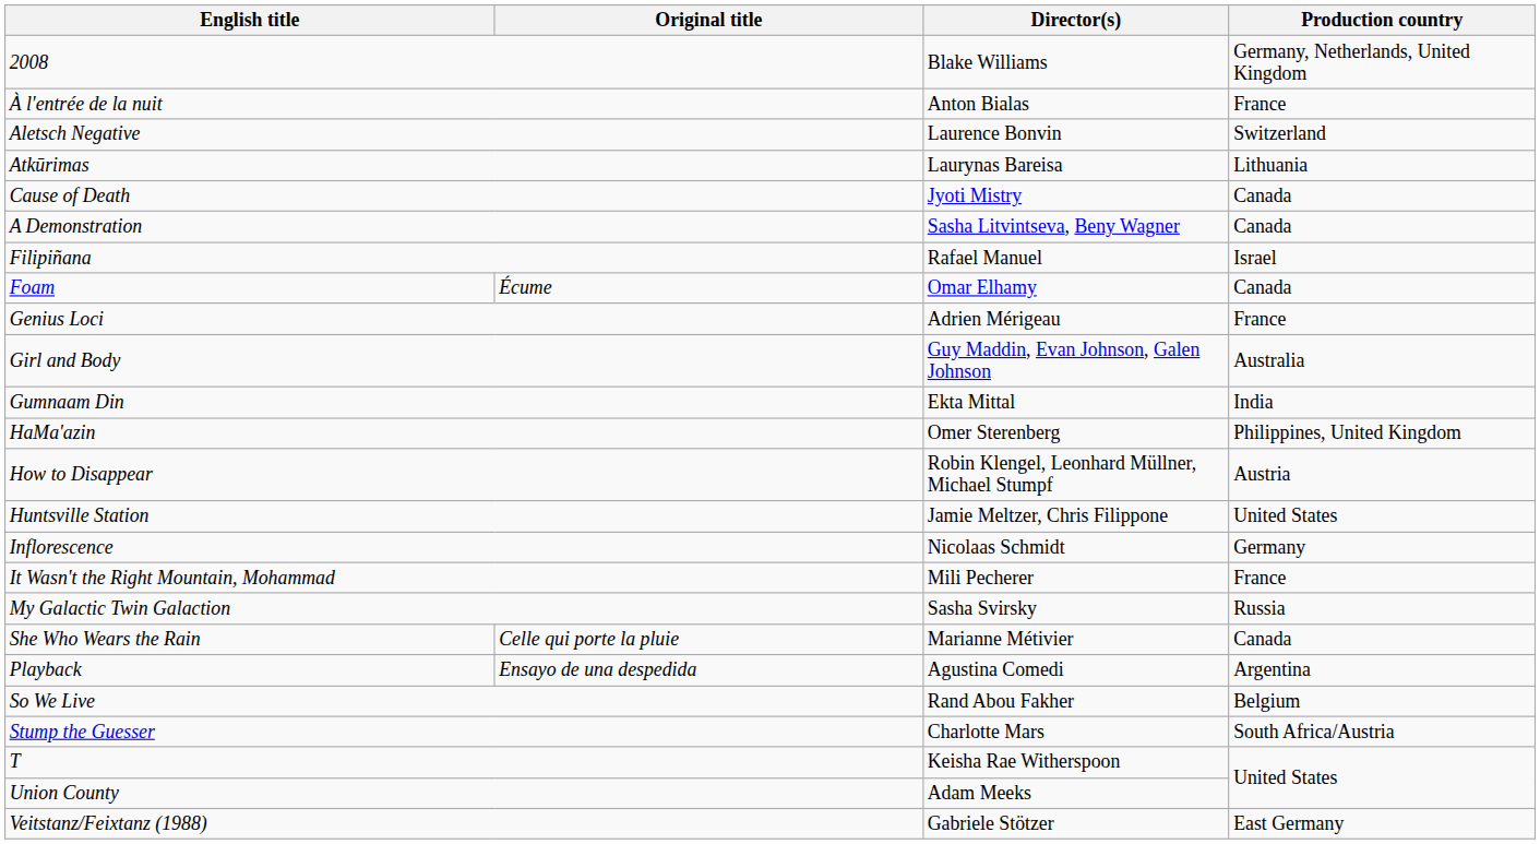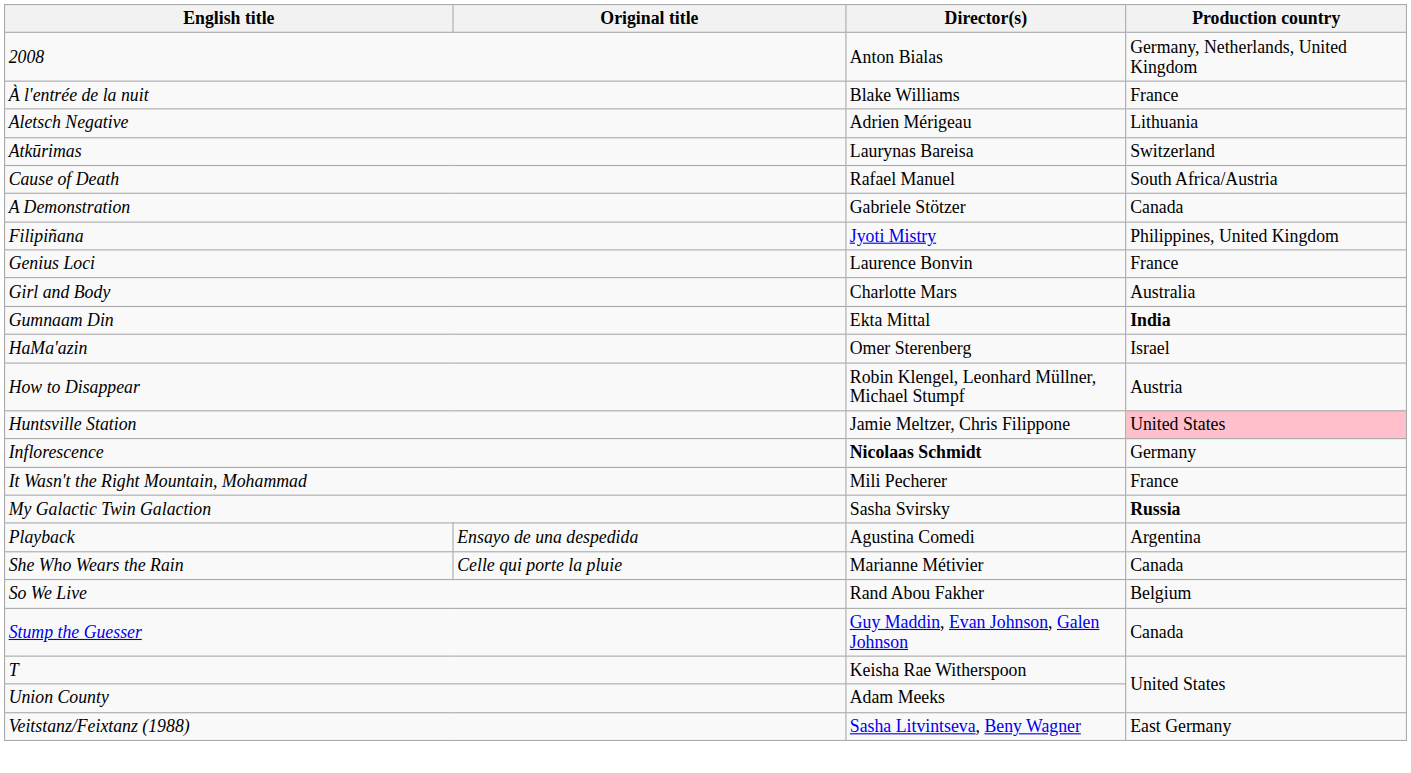 <table class="wikitable" width="100%" cellpadding="5">
 <tr>
 <th scope="col" width="32%">English title</th>
 <th scope="col" width="28%">Original title</th>
 <th scope="col" width="20%">Director(s)</th>
 <th scope="col" width="20%">Production country</th>
 </tr>
 <tr>
 <td colspan=2><em>2008</em></td>
-<td>Blake Williams</td>
+<td>Anton Bialas</td>
 <td>Germany, Netherlands, United Kingdom</td>
 </tr>
 <tr>
 <td colspan=2><em>À l'entrée de la nuit</em></td>
-<td>Anton Bialas</td>
+<td>Blake Williams</td>
 <td>France</td>
 </tr>
 <tr>
 <td colspan=2><em>Aletsch Negative</em></td>
-<td>Laurence Bonvin</td>
-<td>Switzerland</td>
+<td>Adrien Mérigeau</td>
+<td>Lithuania</td>
 </tr>
 <tr>
 <td colspan=2><em>Atkūrimas</em></td>
 <td>Laurynas Bareisa</td>
-<td>Lithuania</td>
+<td>Switzerland</td>
 </tr>
 <tr>
 <td colspan=2><em>Cause of Death</em></td>
-<td><a href='#'>Jyoti Mistry</a></td>
-<td>Canada</td>
+<td>Rafael Manuel</td>
+<td>South Africa/Austria</td>
 </tr>
 <tr>
 <td colspan=2><em>A Demonstration</em></td>
-<td><a href='#'>Sasha Litvintseva</a>, <a href='#'>Beny Wagner</a></td>
+<td>Gabriele Stötzer</td>
 <td>Canada</td>
 </tr>
 <tr>
 <td colspan=2><em>Filipiñana</em></td>
-<td>Rafael Manuel</td>
-<td>Israel</td>
-</tr>
-<tr>
-<td><em><a href='#'>Foam</a></em></td>
-<td><em>Écume</em></td>
-<td><a href='#'>Omar Elhamy</a></td>
-<td>Canada</td>
+<td><a href='#'>Jyoti Mistry</a></td>
+<td>Philippines, United Kingdom</td>
 </tr>
 <tr>
 <td colspan=2><em>Genius Loci</em></td>
-<td>Adrien Mérigeau</td>
+<td>Laurence Bonvin</td>
 <td>France</td>
 </tr>
 <tr>
 <td colspan=2><em>Girl and Body</em></td>
-<td><a href='#'>Guy Maddin</a>, <a href='#'>Evan Johnson</a>, <a href='#'>Galen Johnson</a></td>
+<td>Charlotte Mars</td>
 <td>Australia</td>
 </tr>
 <tr>
 <td colspan=2><em>Gumnaam Din</em></td>
 <td>Ekta Mittal</td>
-<td>India</td>
+<td><strong>India</strong></td>
 </tr>
 <tr>
 <td colspan=2><em>HaMa'azin</em></td>
 <td>Omer Sterenberg</td>
-<td>Philippines, United Kingdom</td>
+<td>Israel</td>
 </tr>
 <tr>
 <td colspan=2><em>How to Disappear</em></td>
 <td>Robin Klengel, Leonhard Müllner, Michael Stumpf</td>
 <td>Austria</td>
 </tr>
 <tr>
 <td colspan=2><em>Huntsville Station</em></td>
 <td>Jamie Meltzer, Chris Filippone</td>
-<td>United States</td>
+<td style="background: pink;">United States</td>
 </tr>
 <tr>
 <td colspan=2><em>Inflorescence</em></td>
-<td>Nicolaas Schmidt</td>
+<td><strong>Nicolaas Schmidt</strong></td>
 <td>Germany</td>
 </tr>
 <tr>
 <td colspan=2><em>It Wasn't the Right Mountain, Mohammad</em></td>
 <td>Mili Pecherer</td>
 <td>France</td>
 </tr>
 <tr>
 <td colspan=2><em>My Galactic Twin Galaction</em></td>
 <td>Sasha Svirsky</td>
-<td>Russia</td>
+<td><strong>Russia</strong></td>
+</tr>
+<tr>
+<td><em>Playback</em></td>
+<td><em>Ensayo de una despedida</em></td>
+<td>Agustina Comedi</td>
+<td>Argentina</td>
 </tr>
 <tr>
 <td><em>She Who Wears the Rain</em></td>
 <td><em>Celle qui porte la pluie</em></td>
 <td>Marianne Métivier</td>
 <td>Canada</td>
 </tr>
 <tr>
-<td><em>Playback</em></td>
-<td><em>Ensayo de una despedida</em></td>
-<td>Agustina Comedi</td>
-<td>Argentina</td>
-</tr>
-<tr>
 <td colspan=2><em>So We Live</em></td>
 <td>Rand Abou Fakher</td>
 <td>Belgium</td>
 </tr>
 <tr>
 <td colspan=2><em><a href='#'>Stump the Guesser</a></em></td>
-<td>Charlotte Mars</td>
-<td>South Africa/Austria</td>
+<td><a href='#'>Guy Maddin</a>, <a href='#'>Evan Johnson</a>, <a href='#'>Galen Johnson</a></td>
+<td>Canada</td>
 </tr>
 <tr>
 <td colspan=2><em>T</em></td>
 <td>Keisha Rae Witherspoon</td>
 <td rowspan="2">United States</td>
 </tr>
 <tr>
 <td colspan=2><em>Union County</em></td>
 <td>Adam Meeks</td>
 </tr>
 <tr>
 <td colspan=2><em>Veitstanz/Feixtanz (1988)</em></td>
-<td>Gabriele Stötzer</td>
+<td><a href='#'>Sasha Litvintseva</a>, <a href='#'>Beny Wagner</a></td>
 <td>East Germany</td>
 </tr>
 </table>
